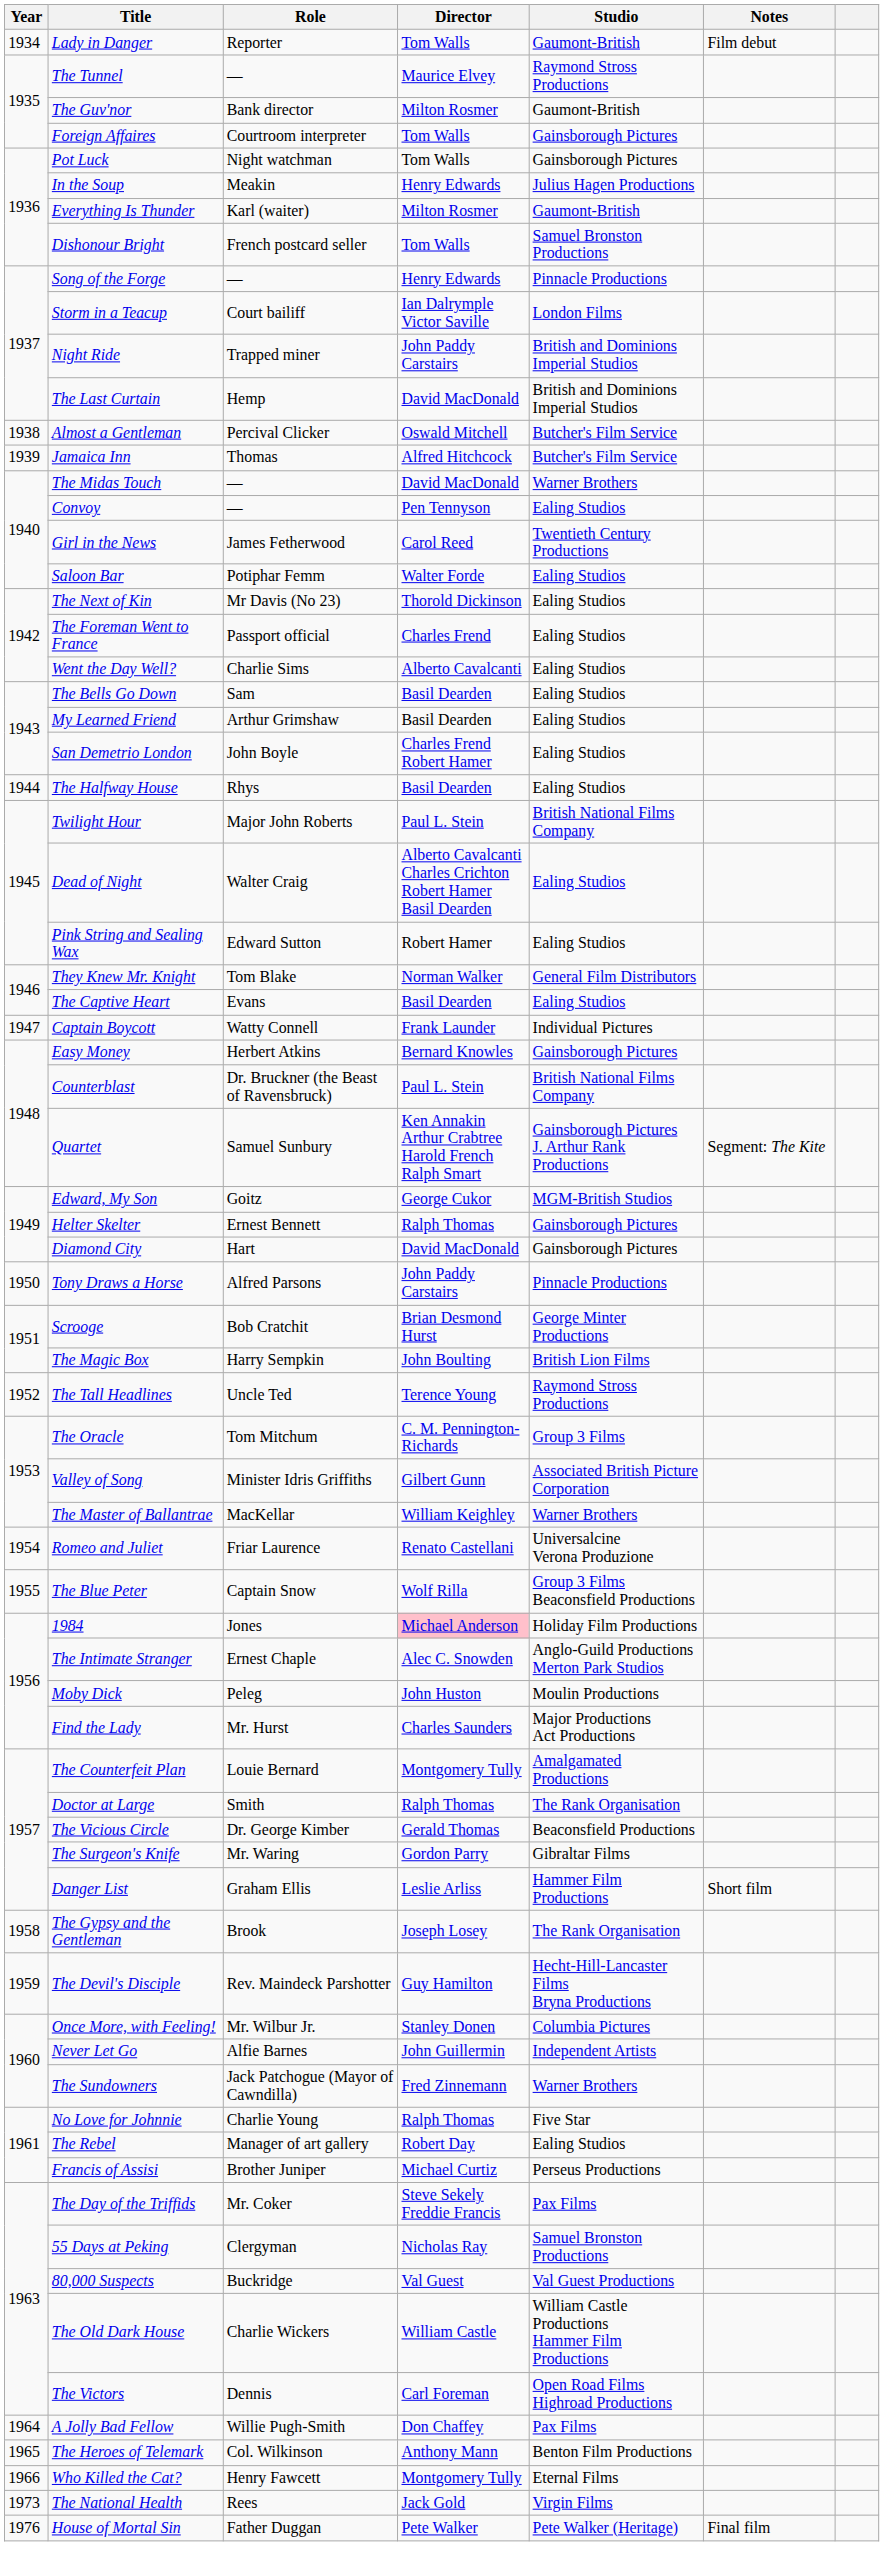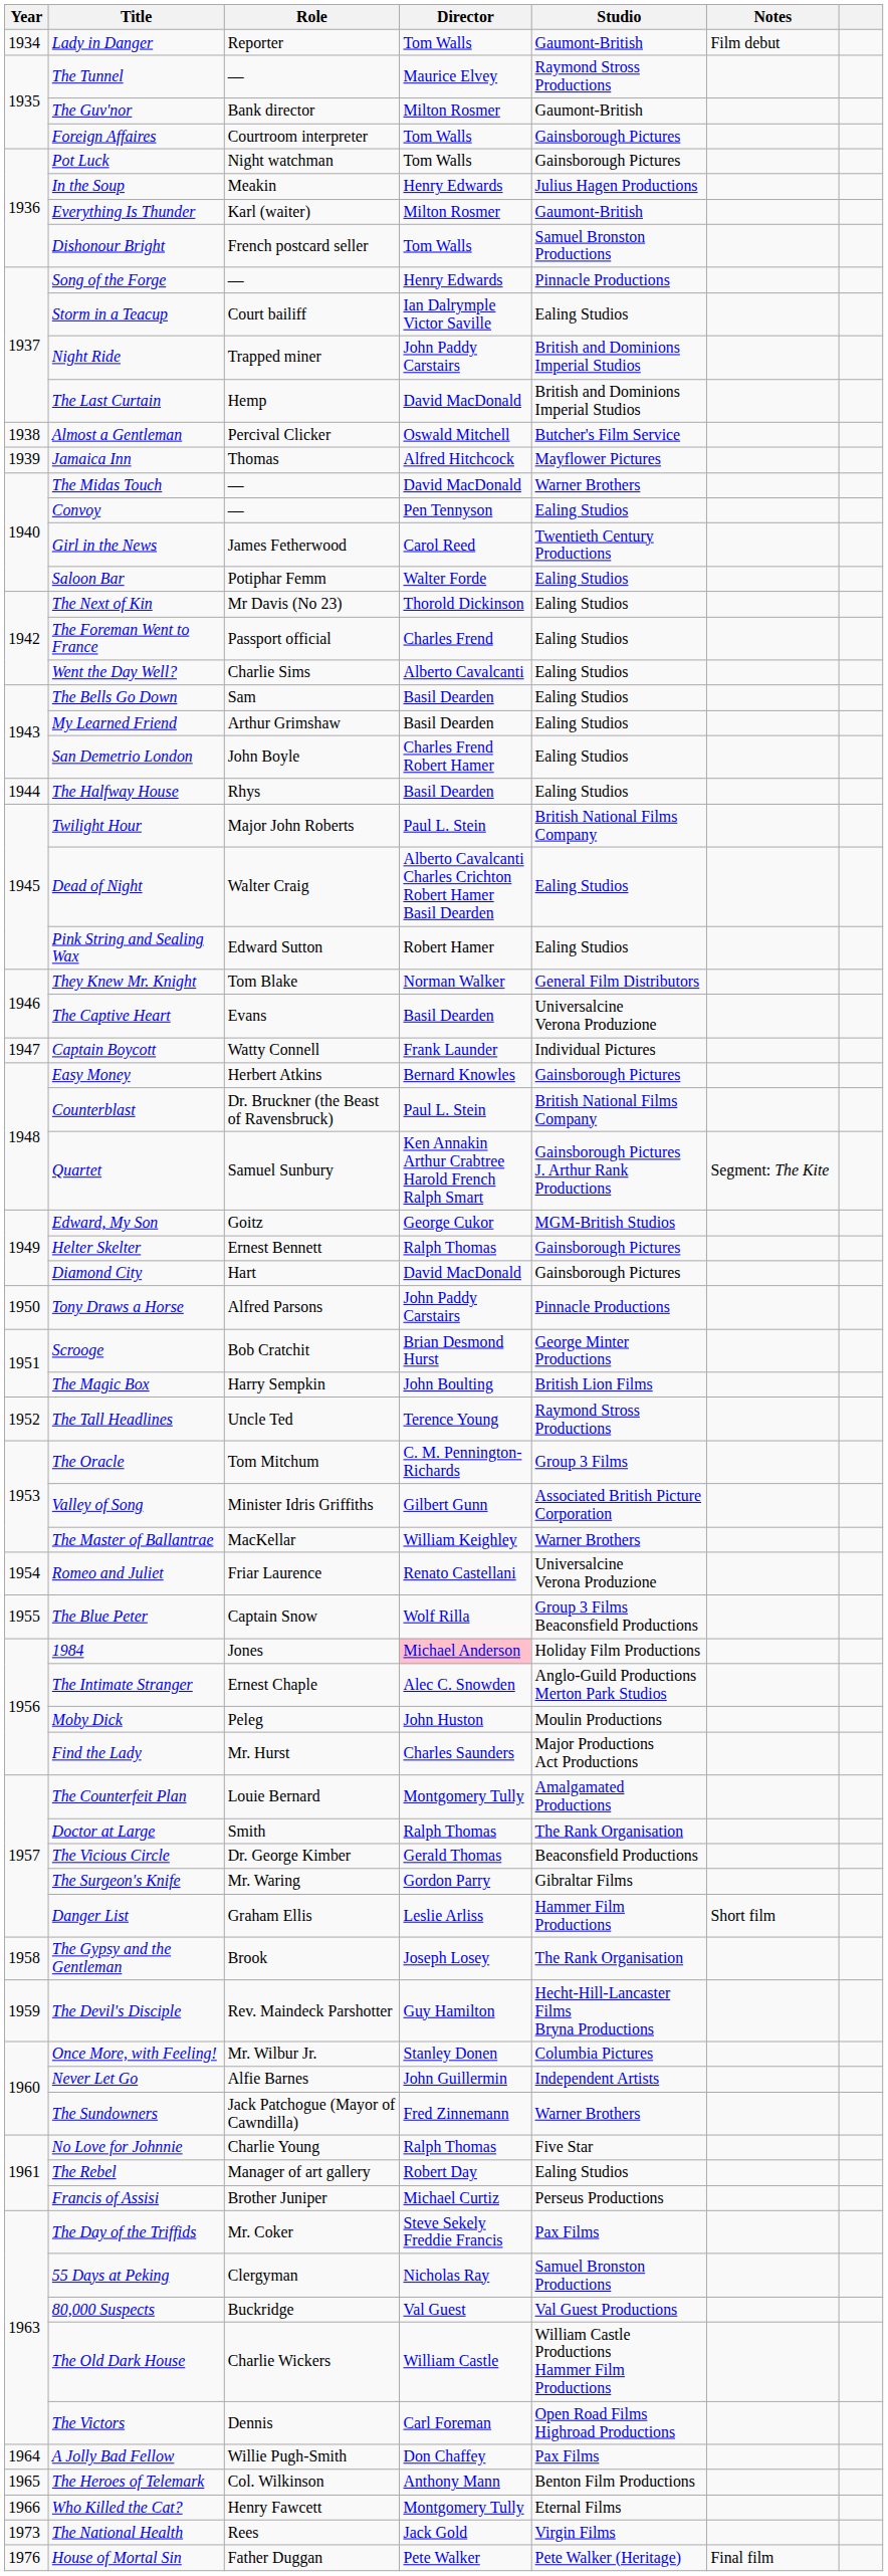 <table class="wikitable sortable" width="100%">
 <tr>
 <th width="5%">Year</th>
 <th width="20%">Title</th>
 <th width="20%">Role</th>
 <th width="15%">Director</th>
 <th width="20%">Studio</th>
 <th width="15%" class="unsortable">Notes</th>
 <th width="5%" class="unsortable"></th>
 </tr>
 <tr>
 <td>1934</td>
 <td><em><a href='#'>Lady in Danger</a></em></td>
 <td>Reporter</td>
 <td><a href='#'>Tom Walls</a></td>
 <td><a href='#'>Gaumont-British</a></td>
 <td>Film debut</td>
 <td></td>
 </tr>
 <tr>
 <td rowspan=3>1935</td>
 <td><em><a href='#'>The Tunnel</a></em></td>
 <td>—</td>
 <td><a href='#'>Maurice Elvey</a></td>
 <td><a href='#'>Raymond Stross Productions</a></td>
 <td></td>
 <td></td>
 </tr>
 <tr>
 <td><em><a href='#'>The Guv'nor</a></em></td>
 <td>Bank director</td>
 <td><a href='#'>Milton Rosmer</a></td>
 <td>Gaumont-British</td>
 <td></td>
 <td></td>
 </tr>
 <tr>
 <td><em><a href='#'>Foreign Affaires</a></em></td>
 <td>Courtroom interpreter</td>
 <td><a href='#'>Tom Walls</a></td>
 <td><a href='#'>Gainsborough Pictures</a></td>
 <td></td>
 <td></td>
 </tr>
 <tr>
 <td rowspan=4>1936</td>
 <td><em><a href='#'>Pot Luck</a></em></td>
 <td>Night watchman</td>
 <td>Tom Walls</td>
 <td>Gainsborough Pictures</td>
 <td></td>
 <td></td>
 </tr>
 <tr>
 <td><em><a href='#'>In the Soup</a></em></td>
 <td>Meakin</td>
 <td><a href='#'>Henry Edwards</a></td>
 <td><a href='#'>Julius Hagen Productions</a></td>
 <td></td>
 <td></td>
 </tr>
 <tr>
 <td><em><a href='#'>Everything Is Thunder</a></em></td>
 <td>Karl (waiter)</td>
 <td><a href='#'>Milton Rosmer</a></td>
 <td><a href='#'>Gaumont-British</a></td>
 <td></td>
 <td></td>
 </tr>
 <tr>
 <td><em><a href='#'>Dishonour Bright</a></em></td>
 <td>French postcard seller</td>
 <td><a href='#'>Tom Walls</a></td>
 <td><a href='#'>Samuel Bronston Productions</a></td>
 <td></td>
 <td></td>
 </tr>
 <tr>
 <td rowspan=4>1937</td>
 <td><em><a href='#'>Song of the Forge</a></em></td>
 <td>—</td>
 <td><a href='#'>Henry Edwards</a></td>
 <td><a href='#'>Pinnacle Productions</a></td>
 <td></td>
 <td></td>
 </tr>
 <tr>
 <td><em><a href='#'>Storm in a Teacup</a></em></td>
 <td>Court bailiff</td>
 <td><a href='#'>Ian Dalrymple</a><br><a href='#'>Victor Saville</a></td>
-<td><a href='#'>London Films</a></td>
+<td>Ealing Studios</td>
 <td></td>
 <td></td>
 </tr>
 <tr>
 <td><em><a href='#'>Night Ride</a></em></td>
 <td>Trapped miner</td>
 <td><a href='#'>John Paddy Carstairs</a></td>
 <td><a href='#'>British and Dominions Imperial Studios</a></td>
 <td></td>
 <td></td>
 </tr>
 <tr>
 <td><em><a href='#'>The Last Curtain</a></em></td>
 <td>Hemp</td>
 <td><a href='#'>David MacDonald</a></td>
 <td>British and Dominions Imperial Studios</td>
 <td></td>
 <td></td>
 </tr>
 <tr>
 <td>1938</td>
 <td><em><a href='#'>Almost a Gentleman</a></em></td>
 <td>Percival Clicker</td>
 <td><a href='#'>Oswald Mitchell</a></td>
 <td><a href='#'>Butcher's Film Service</a></td>
 <td></td>
 <td></td>
 </tr>
 <tr>
 <td>1939</td>
 <td><em><a href='#'>Jamaica Inn</a></em></td>
 <td>Thomas</td>
 <td><a href='#'>Alfred Hitchcock</a></td>
-<td><a href='#'>Butcher's Film Service</a></td>
+<td><a href='#'>Mayflower Pictures</a></td>
 <td></td>
 <td></td>
 </tr>
 <tr>
 <td rowspan=4>1940</td>
 <td><em><a href='#'>The Midas Touch</a></em></td>
 <td>—</td>
 <td><a href='#'>David MacDonald</a></td>
 <td><a href='#'>Warner Brothers</a></td>
 <td></td>
 <td></td>
 </tr>
 <tr>
 <td><em><a href='#'>Convoy</a></em></td>
 <td>—</td>
 <td><a href='#'>Pen Tennyson</a></td>
 <td><a href='#'>Ealing Studios</a></td>
 <td></td>
 <td></td>
 </tr>
 <tr>
 <td><em><a href='#'>Girl in the News</a></em></td>
 <td>James Fetherwood</td>
 <td><a href='#'>Carol Reed</a></td>
 <td><a href='#'>Twentieth Century Productions</a></td>
 <td></td>
 <td></td>
 </tr>
 <tr>
 <td><em><a href='#'>Saloon Bar</a></em></td>
 <td>Potiphar Femm</td>
 <td><a href='#'>Walter Forde</a></td>
 <td><a href='#'>Ealing Studios</a></td>
 <td></td>
 <td></td>
 </tr>
 <tr>
 <td rowspan=3>1942</td>
 <td><em><a href='#'>The Next of Kin</a></em></td>
 <td>Mr Davis (No 23)</td>
 <td><a href='#'>Thorold Dickinson</a></td>
 <td>Ealing Studios</td>
 <td></td>
 <td></td>
 </tr>
 <tr>
 <td><em><a href='#'>The Foreman Went to France</a></em></td>
 <td>Passport official</td>
 <td><a href='#'>Charles Frend</a></td>
 <td>Ealing Studios</td>
 <td></td>
 <td></td>
 </tr>
 <tr>
 <td><em><a href='#'>Went the Day Well?</a></em></td>
 <td>Charlie Sims</td>
 <td><a href='#'>Alberto Cavalcanti</a></td>
 <td>Ealing Studios</td>
 <td></td>
 <td></td>
 </tr>
 <tr>
 <td rowspan=3>1943</td>
 <td><em><a href='#'>The Bells Go Down</a></em></td>
 <td>Sam</td>
 <td><a href='#'>Basil Dearden</a></td>
 <td>Ealing Studios</td>
 <td></td>
 <td></td>
 </tr>
 <tr>
 <td><em><a href='#'>My Learned Friend</a></em></td>
 <td>Arthur Grimshaw</td>
 <td>Basil Dearden</td>
 <td>Ealing Studios</td>
 <td></td>
 <td></td>
 </tr>
 <tr>
 <td><em><a href='#'>San Demetrio London</a></em></td>
 <td>John Boyle</td>
 <td><a href='#'>Charles Frend</a><br><a href='#'>Robert Hamer</a></td>
 <td>Ealing Studios</td>
 <td></td>
 <td></td>
 </tr>
 <tr>
 <td>1944</td>
 <td><em><a href='#'>The Halfway House</a></em></td>
 <td>Rhys</td>
 <td><a href='#'>Basil Dearden</a></td>
 <td>Ealing Studios</td>
 <td></td>
 <td></td>
 </tr>
 <tr>
 <td rowspan=3>1945</td>
 <td><em><a href='#'>Twilight Hour</a></em></td>
 <td>Major John Roberts</td>
 <td><a href='#'>Paul L. Stein</a></td>
 <td><a href='#'>British National Films Company</a></td>
 <td></td>
 <td></td>
 </tr>
 <tr>
 <td><em><a href='#'>Dead of Night</a></em></td>
 <td>Walter Craig</td>
 <td><a href='#'>Alberto Cavalcanti</a><br><a href='#'>Charles Crichton</a><br><a href='#'>Robert Hamer</a><br><a href='#'>Basil Dearden</a></td>
 <td><a href='#'>Ealing Studios</a></td>
 <td></td>
 <td></td>
 </tr>
 <tr>
 <td><em><a href='#'>Pink String and Sealing Wax</a></em></td>
 <td>Edward Sutton</td>
 <td>Robert Hamer</td>
 <td>Ealing Studios</td>
 <td></td>
 <td></td>
 </tr>
 <tr>
 <td rowspan=2>1946</td>
 <td><em><a href='#'>They Knew Mr. Knight</a></em></td>
 <td>Tom Blake</td>
 <td><a href='#'>Norman Walker</a></td>
 <td><a href='#'>General Film Distributors</a></td>
 <td></td>
 <td></td>
 </tr>
 <tr>
 <td><em><a href='#'>The Captive Heart</a></em></td>
 <td>Evans</td>
 <td><a href='#'>Basil Dearden</a></td>
-<td><a href='#'>Ealing Studios</a></td>
+<td>Universalcine<br>Verona Produzione</td>
 <td></td>
 <td></td>
 </tr>
 <tr>
 <td>1947</td>
 <td><em><a href='#'>Captain Boycott</a></em></td>
 <td>Watty Connell</td>
 <td><a href='#'>Frank Launder</a></td>
 <td>Individual Pictures</td>
 <td></td>
 <td></td>
 </tr>
 <tr>
 <td rowspan=3>1948</td>
 <td><em><a href='#'>Easy Money</a></em></td>
 <td>Herbert Atkins</td>
 <td><a href='#'>Bernard Knowles</a></td>
 <td><a href='#'>Gainsborough Pictures</a></td>
 <td></td>
 <td></td>
 </tr>
 <tr>
 <td><em><a href='#'>Counterblast</a></em></td>
 <td>Dr. Bruckner (the Beast of Ravensbruck)</td>
 <td><a href='#'>Paul L. Stein</a></td>
 <td><a href='#'>British National Films Company</a></td>
 <td></td>
 <td></td>
 </tr>
 <tr>
 <td><em><a href='#'>Quartet</a></em></td>
 <td>Samuel Sunbury</td>
 <td><a href='#'>Ken Annakin</a><br><a href='#'>Arthur Crabtree</a><br><a href='#'>Harold French</a><br><a href='#'>Ralph Smart</a></td>
 <td><a href='#'>Gainsborough Pictures</a><br><a href='#'>J. Arthur Rank Productions</a></td>
 <td>Segment: <em>The Kite</em></td>
 <td></td>
 </tr>
 <tr>
 <td rowspan=3>1949</td>
 <td><em><a href='#'>Edward, My Son</a></em></td>
 <td>Goitz</td>
 <td><a href='#'>George Cukor</a></td>
 <td><a href='#'>MGM-British Studios</a></td>
 <td></td>
 <td></td>
 </tr>
 <tr>
 <td><em><a href='#'>Helter Skelter</a></em></td>
 <td>Ernest Bennett</td>
 <td><a href='#'>Ralph Thomas</a></td>
 <td><a href='#'>Gainsborough Pictures</a></td>
 <td></td>
 <td></td>
 </tr>
 <tr>
 <td><em><a href='#'>Diamond City</a></em></td>
 <td>Hart</td>
 <td><a href='#'>David MacDonald</a></td>
 <td>Gainsborough Pictures</td>
 <td></td>
 <td></td>
 </tr>
 <tr>
 <td>1950</td>
 <td><em><a href='#'>Tony Draws a Horse</a></em></td>
 <td>Alfred Parsons</td>
 <td><a href='#'>John Paddy Carstairs</a></td>
 <td><a href='#'>Pinnacle Productions</a></td>
 <td></td>
 <td></td>
 </tr>
 <tr>
 <td rowspan=2>1951</td>
 <td><em><a href='#'>Scrooge</a></em></td>
 <td>Bob Cratchit</td>
 <td><a href='#'>Brian Desmond Hurst</a></td>
 <td><a href='#'>George Minter Productions</a></td>
 <td></td>
 <td></td>
 </tr>
 <tr>
 <td><em><a href='#'>The Magic Box</a></em></td>
 <td>Harry Sempkin</td>
 <td><a href='#'>John Boulting</a></td>
 <td><a href='#'>British Lion Films</a></td>
 <td></td>
 <td></td>
 </tr>
 <tr>
 <td>1952</td>
 <td><em><a href='#'>The Tall Headlines</a></em></td>
 <td>Uncle Ted</td>
 <td><a href='#'>Terence Young</a></td>
 <td><a href='#'>Raymond Stross Productions</a></td>
 <td></td>
 <td></td>
 </tr>
 <tr>
 <td rowspan=3>1953</td>
 <td><em><a href='#'>The Oracle</a></em></td>
 <td>Tom Mitchum</td>
 <td><a href='#'>C. M. Pennington-Richards</a></td>
 <td><a href='#'>Group 3 Films</a></td>
 <td></td>
 <td></td>
 </tr>
 <tr>
 <td><em><a href='#'>Valley of Song</a></em></td>
 <td>Minister Idris Griffiths</td>
 <td><a href='#'>Gilbert Gunn</a></td>
 <td><a href='#'>Associated British Picture Corporation</a></td>
 <td></td>
 <td></td>
 </tr>
 <tr>
 <td><em><a href='#'>The Master of Ballantrae</a></em></td>
 <td>MacKellar</td>
 <td><a href='#'>William Keighley</a></td>
 <td><a href='#'>Warner Brothers</a></td>
 <td></td>
 <td></td>
 </tr>
 <tr>
 <td>1954</td>
 <td><em><a href='#'>Romeo and Juliet</a></em></td>
 <td>Friar Laurence</td>
 <td><a href='#'>Renato Castellani</a></td>
 <td>Universalcine<br>Verona Produzione</td>
 <td></td>
 <td></td>
 </tr>
 <tr>
 <td>1955</td>
 <td><em><a href='#'>The Blue Peter</a></em></td>
 <td>Captain Snow</td>
 <td><a href='#'>Wolf Rilla</a></td>
 <td><a href='#'>Group 3 Films</a><br>Beaconsfield Productions</td>
 <td></td>
 <td></td>
 </tr>
 <tr>
 <td rowspan=4>1956</td>
 <td><em><a href='#'>1984</a></em></td>
 <td>Jones</td>
 <td style="background: pink;"><a href='#'>Michael Anderson</a></td>
 <td>Holiday Film Productions</td>
 <td></td>
 <td></td>
 </tr>
 <tr>
 <td><em><a href='#'>The Intimate Stranger</a></em></td>
 <td>Ernest Chaple</td>
 <td><a href='#'>Alec C. Snowden</a></td>
 <td>Anglo-Guild Productions<br><a href='#'>Merton Park Studios</a></td>
 <td></td>
 <td></td>
 </tr>
 <tr>
 <td><em><a href='#'>Moby Dick</a></em></td>
 <td>Peleg</td>
 <td><a href='#'>John Huston</a></td>
 <td>Moulin Productions</td>
 <td></td>
 <td></td>
 </tr>
 <tr>
 <td><em><a href='#'>Find the Lady</a></em></td>
 <td>Mr. Hurst</td>
 <td><a href='#'>Charles Saunders</a></td>
 <td>Major Productions<br>Act Productions</td>
 <td></td>
 <td></td>
 </tr>
 <tr>
 <td rowspan=5>1957</td>
 <td><em><a href='#'>The Counterfeit Plan</a></em></td>
 <td>Louie Bernard</td>
 <td><a href='#'>Montgomery Tully</a></td>
 <td><a href='#'>Amalgamated Productions</a></td>
 <td></td>
 <td></td>
 </tr>
 <tr>
 <td><em><a href='#'>Doctor at Large</a></em></td>
 <td>Smith</td>
 <td><a href='#'>Ralph Thomas</a></td>
 <td><a href='#'>The Rank Organisation</a></td>
 <td></td>
 <td></td>
 </tr>
 <tr>
 <td><em><a href='#'>The Vicious Circle</a></em></td>
 <td>Dr. George Kimber</td>
 <td><a href='#'>Gerald Thomas</a></td>
 <td>Beaconsfield Productions</td>
 <td></td>
 <td></td>
 </tr>
 <tr>
 <td><em><a href='#'>The Surgeon's Knife</a></em></td>
 <td>Mr. Waring</td>
 <td><a href='#'>Gordon Parry</a></td>
 <td>Gibraltar Films</td>
 <td></td>
 <td></td>
 </tr>
 <tr>
 <td><em><a href='#'>Danger List</a></em></td>
 <td>Graham Ellis</td>
 <td><a href='#'>Leslie Arliss</a></td>
 <td><a href='#'>Hammer Film Productions</a></td>
 <td>Short film</td>
 <td></td>
 </tr>
 <tr>
 <td>1958</td>
 <td><em><a href='#'>The Gypsy and the Gentleman</a></em></td>
 <td>Brook</td>
 <td><a href='#'>Joseph Losey</a></td>
 <td><a href='#'>The Rank Organisation</a></td>
 <td></td>
 <td></td>
 </tr>
 <tr>
 <td>1959</td>
 <td><em><a href='#'>The Devil's Disciple</a></em></td>
 <td>Rev. Maindeck Parshotter</td>
 <td><a href='#'>Guy Hamilton</a></td>
 <td><a href='#'>Hecht-Hill-Lancaster Films</a><br><a href='#'>Bryna Productions</a></td>
 <td></td>
 <td></td>
 </tr>
 <tr>
 <td rowspan=3>1960</td>
 <td><em><a href='#'>Once More, with Feeling!</a></em></td>
 <td>Mr. Wilbur Jr.</td>
 <td><a href='#'>Stanley Donen</a></td>
 <td><a href='#'>Columbia Pictures</a></td>
 <td></td>
 <td></td>
 </tr>
 <tr>
 <td><em><a href='#'>Never Let Go</a></em></td>
 <td>Alfie Barnes</td>
 <td><a href='#'>John Guillermin</a></td>
 <td><a href='#'>Independent Artists</a></td>
 <td></td>
 <td></td>
 </tr>
 <tr>
 <td><em><a href='#'>The Sundowners</a></em></td>
 <td>Jack Patchogue (Mayor of Cawndilla)</td>
 <td><a href='#'>Fred Zinnemann</a></td>
 <td><a href='#'>Warner Brothers</a></td>
 <td></td>
 <td></td>
 </tr>
 <tr>
 <td rowspan=3>1961</td>
 <td><em><a href='#'>No Love for Johnnie</a></em></td>
 <td>Charlie Young</td>
 <td><a href='#'>Ralph Thomas</a></td>
 <td>Five Star</td>
 <td></td>
 <td></td>
 </tr>
 <tr>
 <td><em><a href='#'>The Rebel</a></em></td>
 <td>Manager of art gallery</td>
 <td><a href='#'>Robert Day</a></td>
 <td>Ealing Studios</td>
 <td></td>
 <td></td>
 </tr>
 <tr>
 <td><em><a href='#'>Francis of Assisi</a></em></td>
 <td>Brother Juniper</td>
 <td><a href='#'>Michael Curtiz</a></td>
 <td>Perseus Productions</td>
 <td></td>
 <td></td>
 </tr>
 <tr>
 <td rowspan=5>1963</td>
 <td><em><a href='#'>The Day of the Triffids</a></em></td>
 <td>Mr. Coker</td>
 <td><a href='#'>Steve Sekely</a><br><a href='#'>Freddie Francis</a></td>
 <td><a href='#'>Pax Films</a></td>
 <td></td>
 <td></td>
 </tr>
 <tr>
 <td><em><a href='#'>55 Days at Peking</a></em></td>
 <td>Clergyman</td>
 <td><a href='#'>Nicholas Ray</a></td>
 <td><a href='#'>Samuel Bronston Productions</a></td>
 <td></td>
 <td></td>
 </tr>
 <tr>
 <td><em><a href='#'>80,000 Suspects</a></em></td>
 <td>Buckridge</td>
 <td><a href='#'>Val Guest</a></td>
 <td><a href='#'>Val Guest Productions</a></td>
 <td></td>
 <td></td>
 </tr>
 <tr>
 <td><em><a href='#'>The Old Dark House</a></em></td>
 <td>Charlie Wickers</td>
 <td><a href='#'>William Castle</a></td>
 <td>William Castle Productions<br><a href='#'>Hammer Film Productions</a></td>
 <td></td>
 <td></td>
 </tr>
 <tr>
 <td><em><a href='#'>The Victors</a></em></td>
 <td>Dennis</td>
 <td><a href='#'>Carl Foreman</a></td>
 <td><a href='#'>Open Road Films</a><br><a href='#'>Highroad Productions</a></td>
 <td></td>
 <td></td>
 </tr>
 <tr>
 <td>1964</td>
 <td><em><a href='#'>A Jolly Bad Fellow</a></em></td>
 <td>Willie Pugh-Smith</td>
 <td><a href='#'>Don Chaffey</a></td>
 <td><a href='#'>Pax Films</a></td>
 <td></td>
 <td></td>
 </tr>
 <tr>
 <td>1965</td>
 <td><em><a href='#'>The Heroes of Telemark</a></em></td>
 <td>Col. Wilkinson</td>
 <td><a href='#'>Anthony Mann</a></td>
 <td>Benton Film Productions</td>
 <td></td>
 <td></td>
 </tr>
 <tr>
 <td>1966</td>
 <td><em><a href='#'>Who Killed the Cat?</a></em></td>
 <td>Henry Fawcett</td>
 <td><a href='#'>Montgomery Tully</a></td>
 <td>Eternal Films</td>
 <td></td>
 <td></td>
 </tr>
 <tr>
 <td>1973</td>
 <td><em><a href='#'>The National Health</a></em></td>
 <td>Rees</td>
 <td><a href='#'>Jack Gold</a></td>
 <td><a href='#'>Virgin Films</a></td>
 <td></td>
 <td></td>
 </tr>
 <tr>
 <td>1976</td>
 <td><em><a href='#'>House of Mortal Sin</a></em></td>
 <td>Father Duggan</td>
 <td><a href='#'>Pete Walker</a></td>
 <td><a href='#'>Pete Walker (Heritage)</a></td>
 <td>Final film</td>
 <td></td>
 </tr>
 </table>
